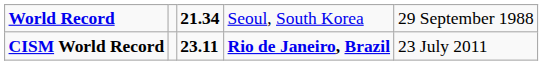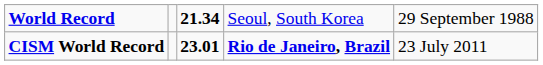 <table class="wikitable">
 <tr>
 <td><strong><a href='#'>World Record</a></strong></td>
 <td></td>
 <td><strong>21.34</strong></td>
 <td><a href='#'>Seoul</a>, <a href='#'>South Korea</a></td>
 <td>29 September 1988</td>
 </tr>
 <tr>
 <td><strong><a href='#'>CISM</a> World Record</strong></td>
 <td></td>
-<td><strong>23.11</strong></td>
+<td><strong>23.01</strong></td>
 <td><strong><a href='#'>Rio de Janeiro</a>, <a href='#'>Brazil</a></strong></td>
 <td>23 July 2011</td>
 </tr>
 </table>
